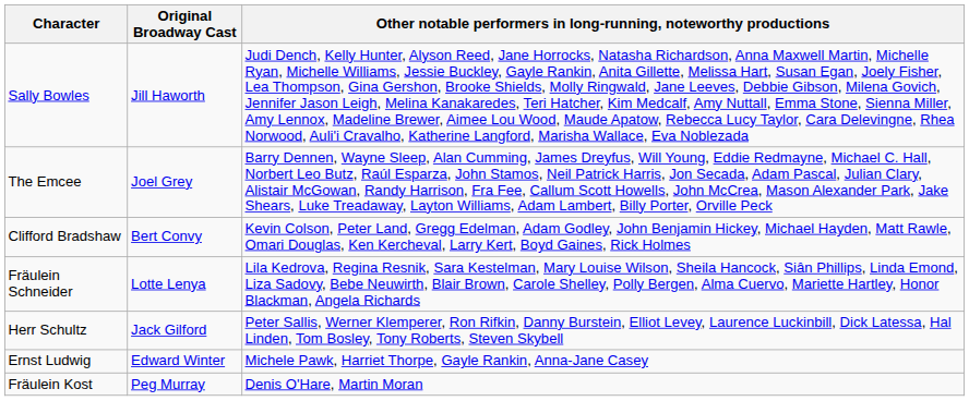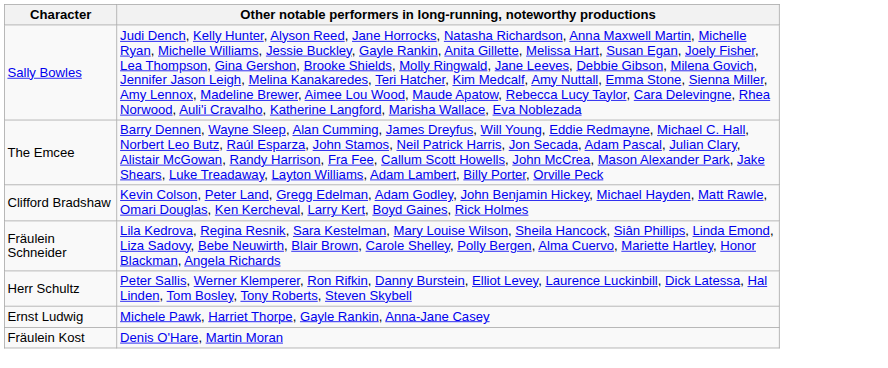 <table class="wikitable">
 <tr>
 <th width="130">Character</th>
-<th width="120">Original Broadway Cast</th>
 <th width="800">Other notable performers in long-running, noteworthy productions</th>
 </tr>
 <tr>
 <td><a href='#'>Sally Bowles</a></td>
-<td><a href='#'>Jill Haworth</a></td>
 <td><a href='#'>Judi Dench</a>, <a href='#'>Kelly Hunter</a>, <a href='#'>Alyson Reed</a>, <a href='#'>Jane Horrocks</a>, <a href='#'>Natasha Richardson</a>, <a href='#'>Anna Maxwell Martin</a>, <a href='#'>Michelle Ryan</a>, <a href='#'>Michelle Williams</a>, <a href='#'>Jessie Buckley</a>, <a href='#'>Gayle Rankin</a>,  <a href='#'>Anita Gillette</a>, <a href='#'>Melissa Hart</a>, <a href='#'>Susan Egan</a>, <a href='#'>Joely Fisher</a>, <a href='#'>Lea Thompson</a>, <a href='#'>Gina Gershon</a>, <a href='#'>Brooke Shields</a>, <a href='#'>Molly Ringwald</a>, <a href='#'>Jane Leeves</a>, <a href='#'>Debbie Gibson</a>, <a href='#'>Milena Govich</a>, <a href='#'>Jennifer Jason Leigh</a>, <a href='#'>Melina Kanakaredes</a>, <a href='#'>Teri Hatcher</a>, <a href='#'>Kim Medcalf</a>, <a href='#'>Amy Nuttall</a>, <a href='#'>Emma Stone</a>, <a href='#'>Sienna Miller</a>, <a href='#'>Amy Lennox</a>, <a href='#'>Madeline Brewer</a>, <a href='#'>Aimee Lou Wood</a>, <a href='#'>Maude Apatow</a>, <a href='#'>Rebecca Lucy Taylor</a>, <a href='#'>Cara Delevingne</a>, <a href='#'>Rhea Norwood</a>, <a href='#'>Auli'i Cravalho</a>, <a href='#'>Katherine Langford</a>, <a href='#'>Marisha Wallace</a>, <a href='#'>Eva Noblezada</a></td>
 </tr>
 <tr>
 <td>The Emcee</td>
-<td><a href='#'>Joel Grey</a></td>
 <td><a href='#'>Barry Dennen</a>, <a href='#'>Wayne Sleep</a>, <a href='#'>Alan Cumming</a>, <a href='#'>James Dreyfus</a>, <a href='#'>Will Young</a>, <a href='#'>Eddie Redmayne</a>, <a href='#'>Michael C. Hall</a>, <a href='#'>Norbert Leo Butz</a>, <a href='#'>Raúl Esparza</a>, <a href='#'>John Stamos</a>, <a href='#'>Neil Patrick Harris</a>, <a href='#'>Jon Secada</a>, <a href='#'>Adam Pascal</a>, <a href='#'>Julian Clary</a>, <a href='#'>Alistair McGowan</a>, <a href='#'>Randy Harrison</a>, <a href='#'>Fra Fee</a>, <a href='#'>Callum Scott Howells</a>, <a href='#'>John McCrea</a>, <a href='#'>Mason Alexander Park</a>, <a href='#'>Jake Shears</a>, <a href='#'>Luke Treadaway</a>, <a href='#'>Layton Williams</a>, <a href='#'>Adam Lambert</a>, <a href='#'>Billy Porter</a>, <a href='#'>Orville Peck</a></td>
 </tr>
 <tr>
 <td>Clifford Bradshaw</td>
-<td><a href='#'>Bert Convy</a></td>
 <td><a href='#'>Kevin Colson</a>, <a href='#'>Peter Land</a>, <a href='#'>Gregg Edelman</a>, <a href='#'>Adam Godley</a>, <a href='#'>John Benjamin Hickey</a>, <a href='#'>Michael Hayden</a>, <a href='#'>Matt Rawle</a>, <a href='#'>Omari Douglas</a>, <a href='#'>Ken Kercheval</a>, <a href='#'>Larry Kert</a>, <a href='#'>Boyd Gaines</a>, <a href='#'>Rick Holmes</a></td>
 </tr>
 <tr>
 <td>Fräulein Schneider</td>
-<td><a href='#'>Lotte Lenya</a></td>
 <td><a href='#'>Lila Kedrova</a>, <a href='#'>Regina Resnik</a>, <a href='#'>Sara Kestelman</a>, <a href='#'>Mary Louise Wilson</a>, <a href='#'>Sheila Hancock</a>, <a href='#'>Siân Phillips</a>, <a href='#'>Linda Emond</a>, <a href='#'>Liza Sadovy</a>, <a href='#'>Bebe Neuwirth</a>, <a href='#'>Blair Brown</a>, <a href='#'>Carole Shelley</a>, <a href='#'>Polly Bergen</a>, <a href='#'>Alma Cuervo</a>, <a href='#'>Mariette Hartley</a>, <a href='#'>Honor Blackman</a>, <a href='#'>Angela Richards</a></td>
 </tr>
 <tr>
 <td>Herr Schultz</td>
-<td><a href='#'>Jack Gilford</a></td>
 <td><a href='#'>Peter Sallis</a>, <a href='#'>Werner Klemperer</a>, <a href='#'>Ron Rifkin</a>, <a href='#'>Danny Burstein</a>, <a href='#'>Elliot Levey</a>, <a href='#'>Laurence Luckinbill</a>, <a href='#'>Dick Latessa</a>, <a href='#'>Hal Linden</a>, <a href='#'>Tom Bosley</a>, <a href='#'>Tony Roberts</a>, <a href='#'>Steven Skybell</a></td>
 </tr>
 <tr>
 <td>Ernst Ludwig</td>
-<td><a href='#'>Edward Winter</a></td>
 <td><a href='#'>Michele Pawk</a>, <a href='#'>Harriet Thorpe</a>, <a href='#'>Gayle Rankin</a>, <a href='#'>Anna-Jane Casey</a></td>
 </tr>
 <tr>
 <td>Fräulein Kost</td>
-<td><a href='#'>Peg Murray</a></td>
 <td><a href='#'>Denis O'Hare</a>, <a href='#'>Martin Moran</a></td>
 </tr>
 </table>
